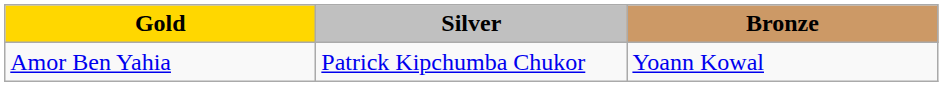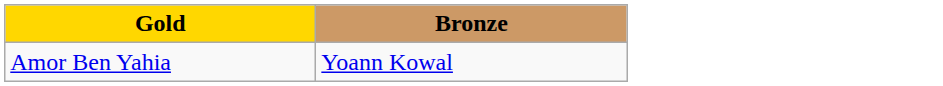 <table class="wikitable" style="text-align:left">
 <tr align="center">
 <td width=200 bgcolor=gold><strong>Gold</strong></td>
-<td width=200 bgcolor=silver><strong>Silver</strong></td>
 <td width=200 bgcolor=CC9966><strong>Bronze</strong></td>
 </tr>
 <tr>
 <td><a href='#'>Amor Ben Yahia</a><br><em></em></td>
-<td><a href='#'>Patrick Kipchumba Chukor</a><br><em></em></td>
 <td><a href='#'>Yoann Kowal</a><br><em></em></td>
 </tr>
 </table>
